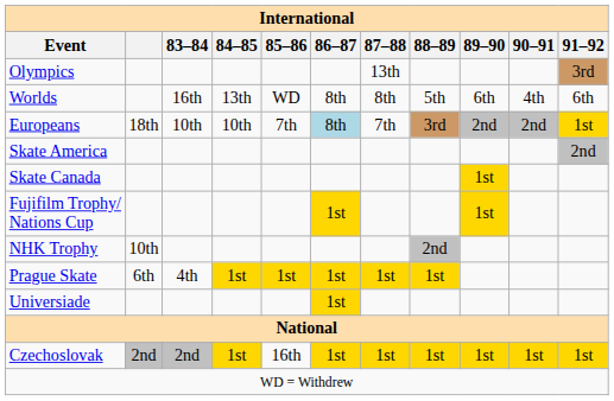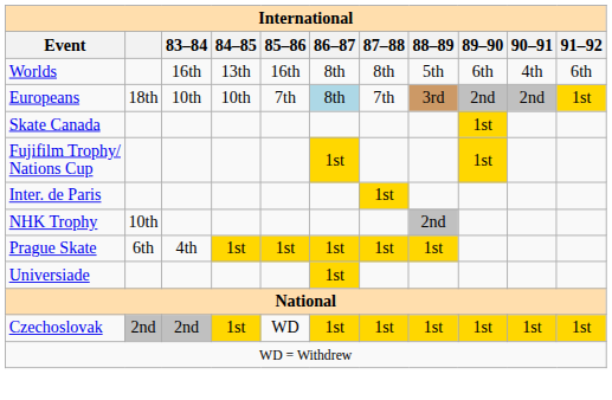 <table class="wikitable" style="text-align:center">
 <tr>
 <th style="background-color: #ffdead; " colspan=11 align=center>International</th>
 </tr>
 <tr>
 <th>Event</th>
 <th></th>
 <th>83–84</th>
 <th>84–85</th>
 <th>85–86</th>
 <th>86–87</th>
 <th>87–88</th>
 <th>88–89</th>
 <th>89–90</th>
 <th>90–91</th>
 <th>91–92</th>
 </tr>
 <tr>
-<td align=left><a href='#'>Olympics</a></td>
-<td></td>
-<td></td>
-<td></td>
-<td></td>
-<td></td>
-<td>13th</td>
-<td></td>
-<td></td>
-<td></td>
-<td bgcolor=cc9966>3rd</td>
-</tr>
-<tr>
 <td align=left><a href='#'>Worlds</a></td>
 <td></td>
 <td>16th</td>
 <td>13th</td>
-<td>WD</td>
+<td>16th</td>
 <td>8th</td>
 <td>8th</td>
 <td>5th</td>
 <td>6th</td>
 <td>4th</td>
 <td>6th</td>
 </tr>
 <tr>
 <td align=left><a href='#'>Europeans</a></td>
 <td>18th</td>
 <td>10th</td>
 <td>10th</td>
 <td>7th</td>
 <td style="background: lightblue;">8th</td>
 <td>7th</td>
 <td bgcolor=cc9966>3rd</td>
 <td bgcolor=silver>2nd</td>
 <td bgcolor=silver>2nd</td>
 <td bgcolor=gold>1st</td>
-</tr>
-<tr>
-<td align=left><a href='#'>Skate America</a></td>
-<td></td>
-<td></td>
-<td></td>
-<td></td>
-<td></td>
-<td></td>
-<td></td>
-<td></td>
-<td></td>
-<td bgcolor=silver>2nd</td>
 </tr>
 <tr>
 <td align=left><a href='#'>Skate Canada</a></td>
 <td></td>
 <td></td>
 <td></td>
 <td></td>
 <td></td>
 <td></td>
 <td></td>
 <td bgcolor=gold>1st</td>
 <td></td>
 <td></td>
 </tr>
 <tr>
 <td align=left><a href='#'>Fujifilm Trophy/<br>Nations Cup</a></td>
 <td></td>
 <td></td>
 <td></td>
 <td></td>
 <td bgcolor=gold>1st</td>
 <td></td>
 <td></td>
 <td bgcolor=gold>1st</td>
+<td></td>
+<td></td>
+</tr>
+<tr>
+<td align=left><a href='#'>Inter. de Paris</a></td>
+<td></td>
+<td></td>
+<td></td>
+<td></td>
+<td></td>
+<td bgcolor=gold>1st</td>
+<td></td>
+<td></td>
 <td></td>
 <td></td>
 </tr>
 <tr>
 <td align=left><a href='#'>NHK Trophy</a></td>
 <td>10th</td>
 <td></td>
 <td></td>
 <td></td>
 <td></td>
 <td></td>
 <td bgcolor=silver>2nd</td>
 <td></td>
 <td></td>
 <td></td>
 </tr>
 <tr>
 <td align=left><a href='#'>Prague Skate</a></td>
 <td>6th</td>
 <td>4th</td>
 <td bgcolor=gold>1st</td>
 <td bgcolor=gold>1st</td>
 <td bgcolor=gold>1st</td>
 <td bgcolor=gold>1st</td>
 <td bgcolor=gold>1st</td>
 <td></td>
 <td></td>
 <td></td>
 </tr>
 <tr>
 <td align=left><a href='#'>Universiade</a></td>
 <td></td>
 <td></td>
 <td></td>
 <td></td>
 <td bgcolor=gold>1st</td>
 <td></td>
 <td></td>
 <td></td>
 <td></td>
 <td></td>
 </tr>
 <tr>
 <th style="background-color: #ffdead; " colspan=11 align=center>National</th>
 </tr>
 <tr>
 <td align=left><a href='#'>Czechoslovak</a></td>
 <td bgcolor=silver>2nd</td>
 <td bgcolor=silver>2nd</td>
 <td bgcolor=gold>1st</td>
-<td>16th</td>
+<td>WD</td>
 <td bgcolor=gold>1st</td>
 <td bgcolor=gold>1st</td>
 <td bgcolor=gold>1st</td>
 <td bgcolor=gold>1st</td>
 <td bgcolor=gold>1st</td>
 <td bgcolor=gold>1st</td>
 </tr>
 <tr>
 <td colspan=11 align=center><small> WD = Withdrew </small></td>
 </tr>
 </table>
